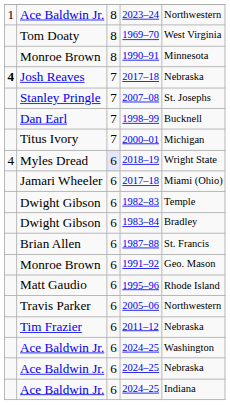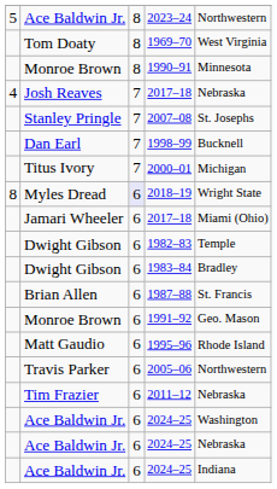 <table class="wikitable">
 <tr>
 </tr>
 <tr>
-<td>1</td>
+<td>5</td>
 <td><a href='#'>Ace Baldwin Jr.</a></td>
 <td>8</td>
 <td style="font-size:80%;"><a href='#'>2023–24</a></td>
 <td style="font-size:80%;">Northwestern</td>
 </tr>
 <tr>
 <td></td>
 <td>Tom Doaty</td>
 <td>8</td>
 <td style="font-size:80%;"><a href='#'>1969–70</a></td>
 <td style="font-size:80%;">West Virginia</td>
 </tr>
 <tr>
 <td></td>
 <td>Monroe Brown</td>
 <td>8</td>
 <td style="font-size:80%;"><a href='#'>1990–91</a></td>
 <td style="font-size:80%;">Minnesota</td>
 </tr>
 <tr>
-<td><strong>4</strong></td>
+<td>4</td>
 <td><a href='#'>Josh Reaves</a></td>
 <td>7</td>
 <td style="font-size:80%;"><a href='#'>2017–18</a></td>
 <td style="font-size:80%;">Nebraska</td>
 </tr>
 <tr>
 <td></td>
 <td><a href='#'>Stanley Pringle</a></td>
 <td>7</td>
 <td style="font-size:80%;"><a href='#'>2007–08</a></td>
 <td style="font-size:80%;">St. Josephs</td>
 </tr>
 <tr>
 <td></td>
 <td><a href='#'>Dan Earl</a></td>
 <td>7</td>
 <td style="font-size:80%;"><a href='#'>1998–99</a></td>
 <td style="font-size:80%;">Bucknell</td>
 </tr>
 <tr>
 <td></td>
 <td>Titus Ivory</td>
 <td>7</td>
 <td style="font-size:80%;"><a href='#'>2000–01</a></td>
 <td style="font-size:80%;">Michigan</td>
 </tr>
 <tr>
-<td>4</td>
+<td>8</td>
 <td>Myles Dread</td>
 <td style="background: lavender;">6</td>
 <td style="font-size:80%;"><a href='#'>2018–19</a></td>
 <td style="font-size:80%;">Wright State</td>
 </tr>
 <tr>
 <td></td>
 <td>Jamari Wheeler</td>
 <td>6</td>
 <td style="font-size:80%;"><a href='#'>2017–18</a></td>
 <td style="font-size:80%;">Miami (Ohio)</td>
 </tr>
 <tr>
 <td></td>
 <td>Dwight Gibson</td>
 <td>6</td>
 <td style="font-size:80%;"><a href='#'>1982–83</a></td>
 <td style="font-size:80%;">Temple</td>
 </tr>
 <tr>
 <td></td>
 <td>Dwight Gibson</td>
 <td>6</td>
 <td style="font-size:80%;"><a href='#'>1983–84</a></td>
 <td style="font-size:80%;">Bradley</td>
 </tr>
 <tr>
 <td></td>
 <td>Brian Allen</td>
 <td>6</td>
 <td style="font-size:80%;"><a href='#'>1987–88</a></td>
 <td style="font-size:80%;">St. Francis</td>
 </tr>
 <tr>
 <td></td>
 <td>Monroe Brown</td>
 <td>6</td>
 <td style="font-size:80%;"><a href='#'>1991–92</a></td>
 <td style="font-size:80%;">Geo. Mason</td>
 </tr>
 <tr>
 <td></td>
 <td>Matt Gaudio</td>
 <td>6</td>
 <td style="font-size:80%;"><a href='#'>1995–96</a></td>
 <td style="font-size:80%;">Rhode Island</td>
 </tr>
 <tr>
 <td></td>
 <td>Travis Parker</td>
 <td>6</td>
 <td style="font-size:80%;"><a href='#'>2005–06</a></td>
 <td style="font-size:80%;">Northwestern</td>
 </tr>
 <tr>
 <td></td>
 <td><a href='#'>Tim Frazier</a></td>
 <td>6</td>
 <td style="font-size:80%;"><a href='#'>2011–12</a></td>
 <td style="font-size:80%;">Nebraska</td>
 </tr>
 <tr>
 <td></td>
 <td><a href='#'>Ace Baldwin Jr.</a></td>
 <td>6</td>
 <td style="font-size:80%;"><a href='#'>2024–25</a></td>
 <td style="font-size:80%;">Washington</td>
 </tr>
 <tr>
 <td></td>
 <td><a href='#'>Ace Baldwin Jr.</a></td>
 <td>6</td>
 <td style="font-size:80%;"><a href='#'>2024–25</a></td>
 <td style="font-size:80%;">Nebraska</td>
 </tr>
 <tr>
 <td></td>
 <td><a href='#'>Ace Baldwin Jr.</a></td>
 <td>6</td>
 <td style="font-size:80%;"><a href='#'>2024–25</a></td>
 <td style="font-size:80%;">Indiana</td>
 </tr>
 </table>
